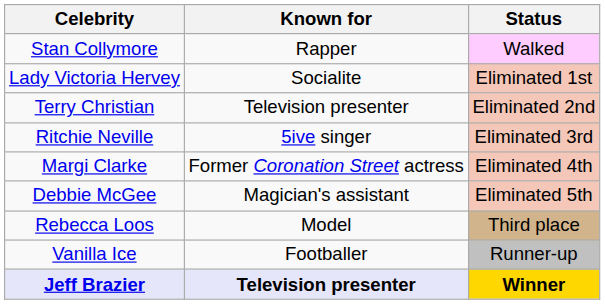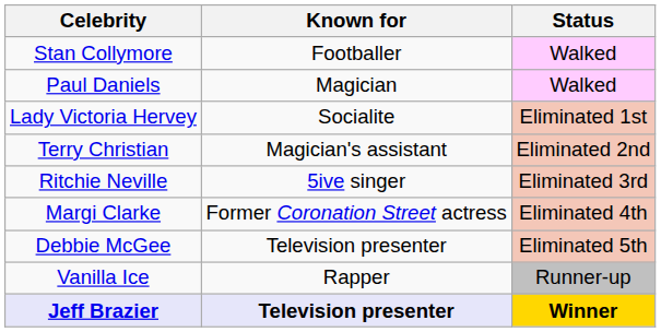 <table class="wikitable" style="margin: auto; text-align: center;">
 <tr>
 <th>Celebrity</th>
 <th>Known for</th>
 <th>Status</th>
 </tr>
 <tr>
 <td><a href='#'>Stan Collymore</a></td>
-<td>Rapper</td>
+<td>Footballer</td>
+<td style="background:#fcf;">Walked</td>
+</tr>
+<tr>
+<td><a href='#'>Paul Daniels</a></td>
+<td>Magician</td>
 <td style="background:#fcf;">Walked</td>
 </tr>
 <tr>
 <td><a href='#'>Lady Victoria Hervey</a></td>
 <td>Socialite</td>
 <td style="background:#f4c7b8;">Eliminated 1st</td>
 </tr>
 <tr>
 <td><a href='#'>Terry Christian</a></td>
-<td>Television presenter</td>
+<td>Magician's assistant</td>
 <td style="background:#f4c7b8;">Eliminated 2nd</td>
 </tr>
 <tr>
 <td><a href='#'>Ritchie Neville</a></td>
 <td><a href='#'>5ive</a> singer</td>
 <td style="background:#f4c7b8;">Eliminated 3rd</td>
 </tr>
 <tr>
 <td><a href='#'>Margi Clarke</a></td>
 <td>Former <em><a href='#'>Coronation Street</a></em> actress</td>
 <td style="background:#f4c7b8;">Eliminated 4th</td>
 </tr>
 <tr>
 <td><a href='#'>Debbie McGee</a></td>
-<td>Magician's assistant</td>
+<td>Television presenter</td>
 <td style="background:#f4c7b8;">Eliminated 5th</td>
 </tr>
 <tr>
-<td><a href='#'>Rebecca Loos</a></td>
-<td>Model</td>
-<td style="background:tan;">Third place</td>
-</tr>
-<tr>
 <td><a href='#'>Vanilla Ice</a></td>
-<td>Footballer</td>
+<td>Rapper</td>
 <td style="background:silver;">Runner-up</td>
 </tr>
 <tr>
 <td style="background:lavender;"><strong><a href='#'>Jeff Brazier</a></strong></td>
 <td style="background:lavender;"><strong>Television presenter</strong></td>
 <td style=background:gold><strong>Winner</strong></td>
 </tr>
 </table>
